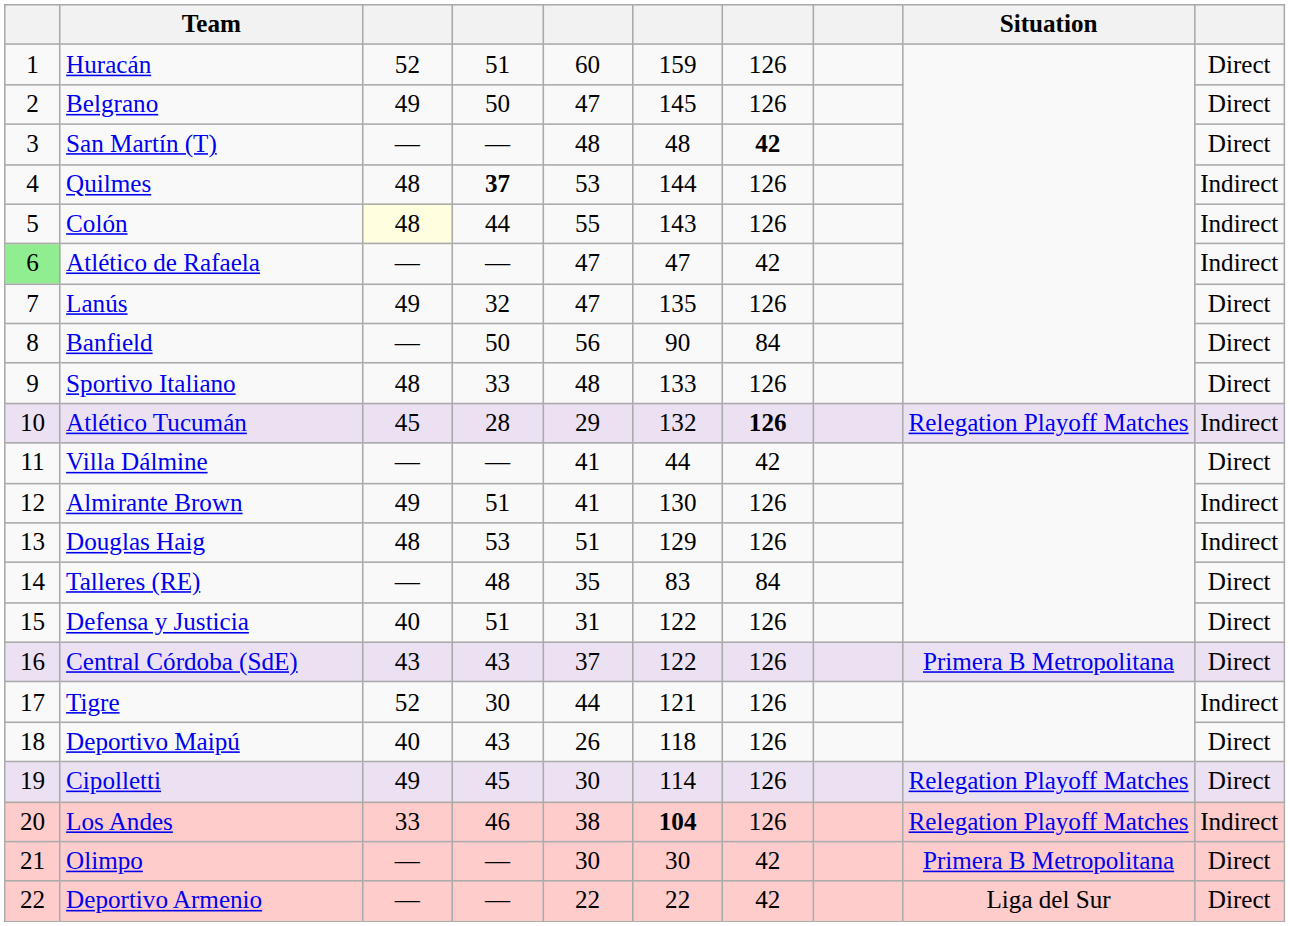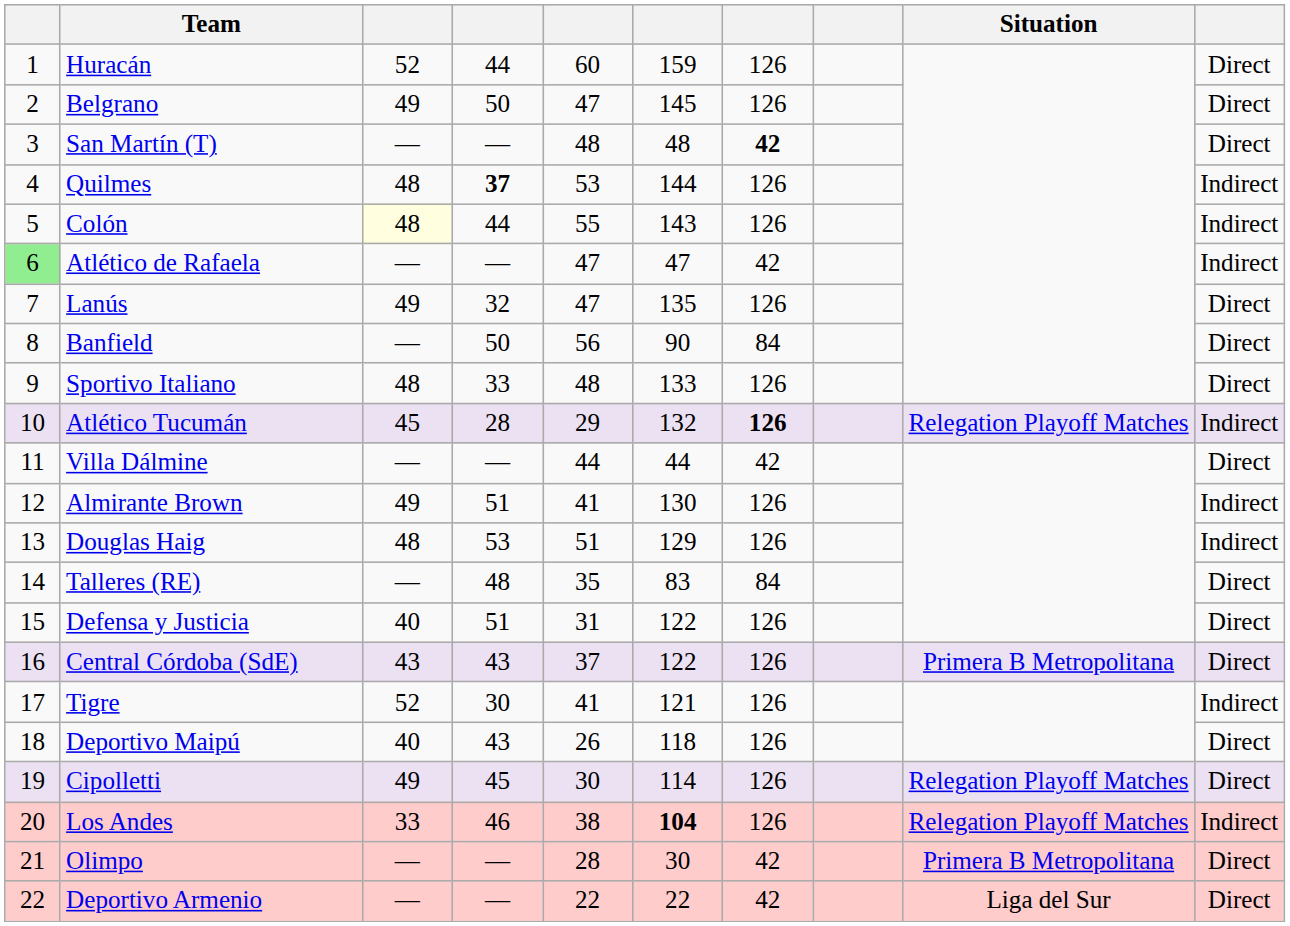 <table class="wikitable" style="text-align: center;">
 <tr>
 <th width=28><br></th>
 <th width=185>Team</th>
 <th width=50></th>
 <th width=50></th>
 <th width=50></th>
 <th width=50></th>
 <th width=50></th>
 <th width=50><br></th>
 <th>Situation</th>
 <th><br></th>
 </tr>
 <tr>
 <td>1</td>
 <td align="left"><a href='#'>Huracán</a></td>
 <td>52</td>
-<td>51</td>
+<td>44</td>
 <td>60</td>
 <td>159</td>
 <td>126</td>
 <td><strong></strong></td>
 <td rowspan=9></td>
 <td>Direct</td>
 </tr>
 <tr>
 <td>2</td>
 <td align="left"><a href='#'>Belgrano</a></td>
 <td>49</td>
 <td>50</td>
 <td>47</td>
 <td>145</td>
 <td>126</td>
 <td><strong></strong></td>
 <td>Direct</td>
 </tr>
 <tr>
 <td>3</td>
 <td align="left"><a href='#'>San Martín (T)</a></td>
 <td>—</td>
 <td>—</td>
 <td>48</td>
 <td>48</td>
 <td><strong>42</strong></td>
 <td><strong></strong></td>
 <td>Direct</td>
 </tr>
 <tr>
 <td>4</td>
 <td align="left"><a href='#'>Quilmes</a></td>
 <td>48</td>
 <td><strong>37</strong></td>
 <td>53</td>
 <td>144</td>
 <td>126</td>
 <td><strong></strong></td>
 <td>Indirect</td>
 </tr>
 <tr>
 <td>5</td>
 <td align="left"><a href='#'>Colón</a></td>
 <td style="background: lightyellow;">48</td>
 <td>44</td>
 <td>55</td>
 <td>143</td>
 <td>126</td>
 <td><strong></strong></td>
 <td>Indirect</td>
 </tr>
 <tr>
 <td style="background: lightgreen;">6</td>
 <td align="left"><a href='#'>Atlético de Rafaela</a></td>
 <td>—</td>
 <td>—</td>
 <td>47</td>
 <td>47</td>
 <td>42</td>
 <td><strong></strong></td>
 <td>Indirect</td>
 </tr>
 <tr>
 <td>7</td>
 <td align="left"><a href='#'>Lanús</a></td>
 <td>49</td>
 <td>32</td>
 <td>47</td>
 <td>135</td>
 <td>126</td>
 <td><strong></strong></td>
 <td>Direct</td>
 </tr>
 <tr>
 <td>8</td>
 <td align="left"><a href='#'>Banfield</a></td>
 <td>—</td>
 <td>50</td>
 <td>56</td>
 <td>90</td>
 <td>84</td>
 <td><strong></strong></td>
 <td>Direct</td>
 </tr>
 <tr>
 <td>9</td>
 <td align="left"><a href='#'>Sportivo Italiano</a></td>
 <td>48</td>
 <td>33</td>
 <td>48</td>
 <td>133</td>
 <td>126</td>
 <td><strong></strong></td>
 <td>Direct</td>
 </tr>
 <tr bgcolor= #ece0f3>
 <td>10</td>
 <td align="left"><a href='#'>Atlético Tucumán</a></td>
 <td>45</td>
 <td>28</td>
 <td>29</td>
 <td>132</td>
 <td><strong>126</strong></td>
 <td><strong></strong></td>
 <td><a href='#'>Relegation Playoff Matches</a></td>
 <td>Indirect</td>
 </tr>
 <tr>
 <td>11</td>
 <td align="left"><a href='#'>Villa Dálmine</a></td>
 <td>—</td>
 <td>—</td>
-<td>41</td>
+<td>44</td>
 <td>44</td>
 <td>42</td>
 <td><strong></strong></td>
 <td rowspan=5></td>
 <td>Direct</td>
 </tr>
 <tr>
 <td>12</td>
 <td align="left"><a href='#'>Almirante Brown</a></td>
 <td>49</td>
 <td>51</td>
 <td>41</td>
 <td>130</td>
 <td>126</td>
 <td><strong></strong></td>
 <td>Indirect</td>
 </tr>
 <tr>
 <td>13</td>
 <td align="left"><a href='#'>Douglas Haig</a></td>
 <td>48</td>
 <td>53</td>
 <td>51</td>
 <td>129</td>
 <td>126</td>
 <td><strong></strong></td>
 <td>Indirect</td>
 </tr>
 <tr>
 <td>14</td>
 <td align="left"><a href='#'>Talleres (RE)</a></td>
 <td>—</td>
 <td>48</td>
 <td>35</td>
 <td>83</td>
 <td>84</td>
 <td><strong></strong></td>
 <td>Direct</td>
 </tr>
 <tr>
 <td>15</td>
 <td align="left"><a href='#'>Defensa y Justicia</a></td>
 <td>40</td>
 <td>51</td>
 <td>31</td>
 <td>122</td>
 <td>126</td>
 <td><strong></strong></td>
 <td>Direct</td>
 </tr>
 <tr bgcolor= #ece0f3>
 <td>16</td>
 <td align="left"><a href='#'>Central Córdoba (SdE)</a></td>
 <td>43</td>
 <td>43</td>
 <td>37</td>
 <td>122</td>
 <td>126</td>
 <td><strong></strong></td>
 <td><a href='#'>Primera B Metropolitana</a></td>
 <td>Direct</td>
 </tr>
 <tr>
 <td>17</td>
 <td align="left"><a href='#'>Tigre</a></td>
 <td>52</td>
 <td>30</td>
-<td>44</td>
+<td>41</td>
 <td>121</td>
 <td>126</td>
 <td><strong></strong></td>
 <td rowspan=2></td>
 <td>Indirect</td>
 </tr>
 <tr>
 <td>18</td>
 <td align="left"><a href='#'>Deportivo Maipú</a></td>
 <td>40</td>
 <td>43</td>
 <td>26</td>
 <td>118</td>
 <td>126</td>
 <td><strong></strong></td>
 <td>Direct</td>
 </tr>
 <tr bgcolor= #ece0f3>
 <td>19</td>
 <td align="left"><a href='#'>Cipolletti</a></td>
 <td>49</td>
 <td>45</td>
 <td>30</td>
 <td>114</td>
 <td>126</td>
 <td><strong></strong></td>
 <td><a href='#'>Relegation Playoff Matches</a></td>
 <td>Direct</td>
 </tr>
 <tr bgcolor= #ffcccc>
 <td>20</td>
 <td align="left"><a href='#'>Los Andes</a></td>
 <td>33</td>
 <td>46</td>
 <td>38</td>
 <td><strong>104</strong></td>
 <td>126</td>
 <td><strong></strong></td>
 <td><a href='#'>Relegation Playoff Matches</a></td>
 <td>Indirect</td>
 </tr>
 <tr bgcolor=#ffcccc>
 <td>21</td>
 <td align="left"><a href='#'>Olimpo</a></td>
 <td>—</td>
 <td>—</td>
-<td>30</td>
+<td>28</td>
 <td>30</td>
 <td>42</td>
 <td><strong></strong></td>
 <td><a href='#'>Primera B Metropolitana</a></td>
 <td>Direct</td>
 </tr>
 <tr bgcolor=#ffcccc>
 <td>22</td>
 <td align="left"><a href='#'>Deportivo Armenio</a></td>
 <td>—</td>
 <td>—</td>
 <td>22</td>
 <td>22</td>
 <td>42</td>
 <td><strong></strong></td>
 <td>Liga del Sur</td>
 <td>Direct</td>
 </tr>
 </table>
